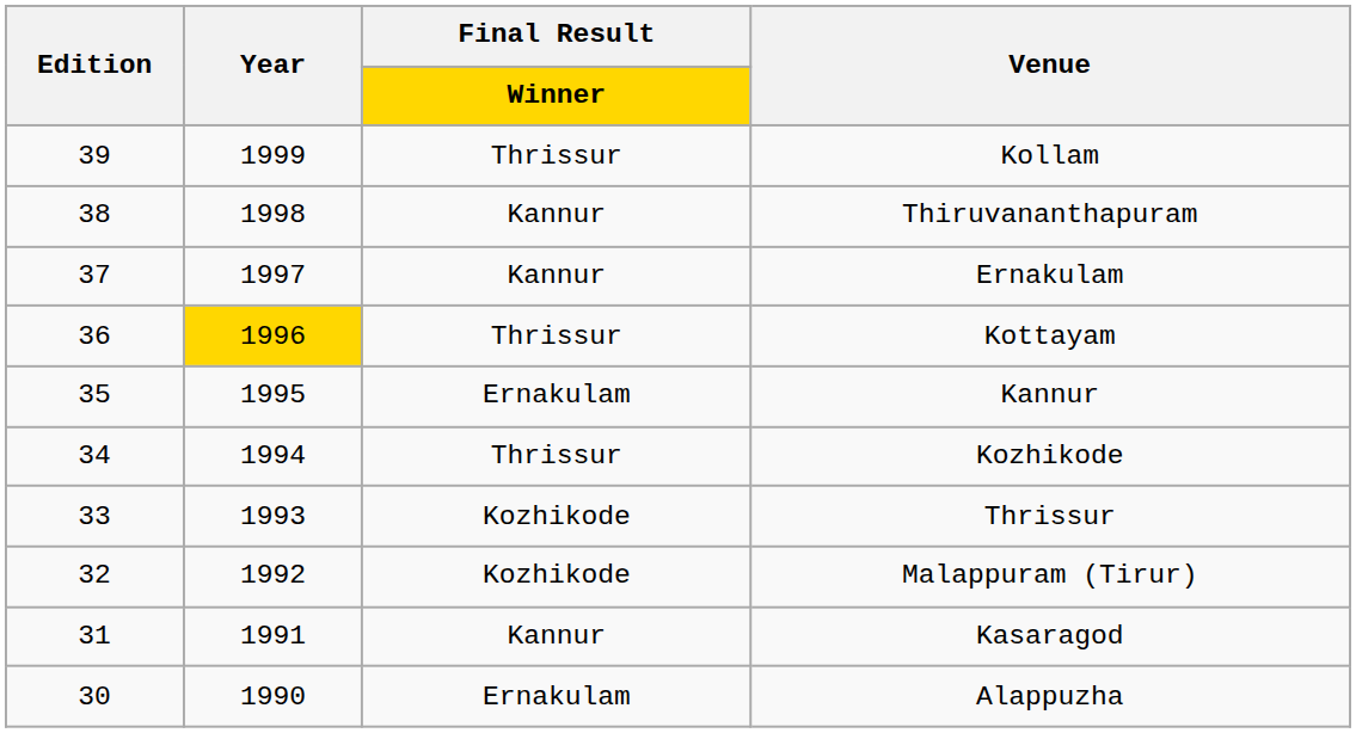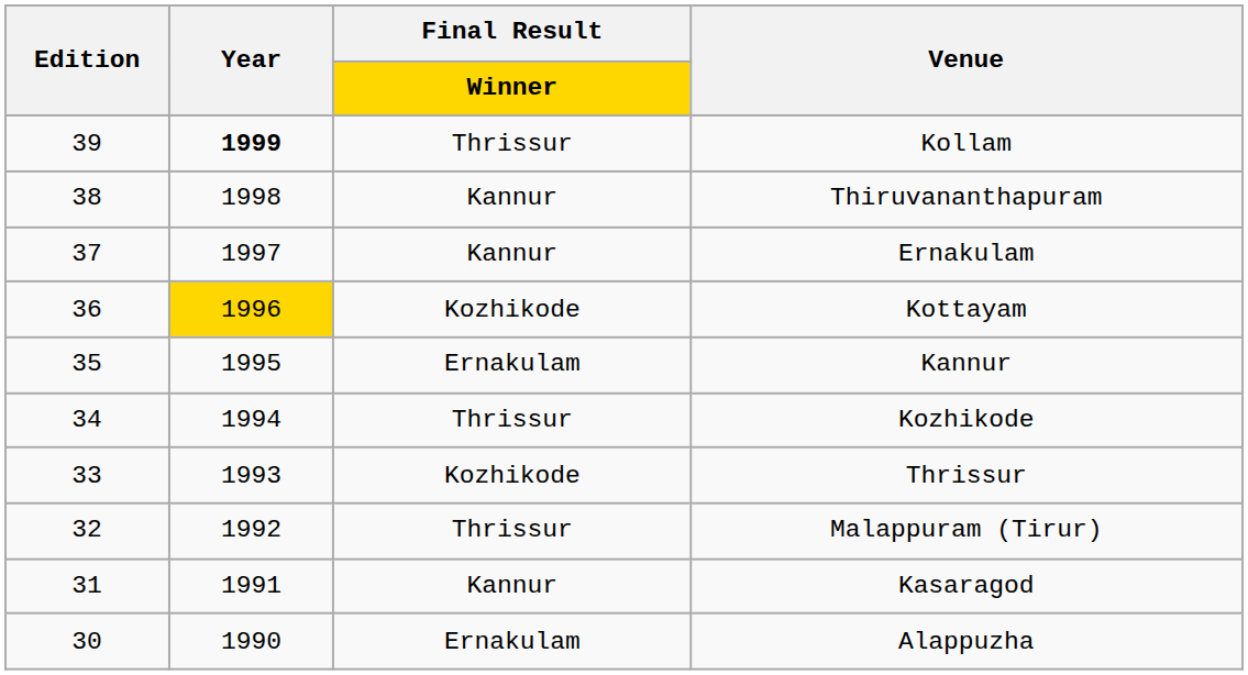 <table class="wikitable" style="text-align:center; line-height:20px; font-size:90%;">
 <tr>
 <th rowspan="2" width=70px>Edition</th>
 <th rowspan="2" width=71px>Year</th>
 <th colspan="1" width=160px>Final Result</th>
 <th rowspan="2" width=250px>Venue</th>
 </tr>
 <tr>
 <th width=99px style="background:gold;">Winner</th>
 </tr>
 <tr>
 <td>39</td>
-<td>1999</td>
+<td><strong>1999</strong></td>
 <td>Thrissur</td>
 <td>Kollam</td>
 </tr>
 <tr>
 <td>38</td>
 <td>1998</td>
 <td>Kannur</td>
 <td>Thiruvananthapuram</td>
 </tr>
 <tr>
 <td>37</td>
 <td>1997</td>
 <td>Kannur</td>
 <td>Ernakulam</td>
 </tr>
 <tr>
 <td>36</td>
 <td style="background: gold;">1996</td>
-<td>Thrissur</td>
+<td>Kozhikode</td>
 <td>Kottayam</td>
 </tr>
 <tr>
 <td>35</td>
 <td>1995</td>
 <td>Ernakulam</td>
 <td>Kannur</td>
 </tr>
 <tr>
 <td>34</td>
 <td>1994</td>
 <td>Thrissur</td>
 <td>Kozhikode</td>
 </tr>
 <tr>
 <td>33</td>
 <td>1993</td>
 <td>Kozhikode</td>
 <td>Thrissur</td>
 </tr>
 <tr>
 <td>32</td>
 <td>1992</td>
-<td>Kozhikode</td>
+<td>Thrissur</td>
 <td>Malappuram (Tirur)</td>
 </tr>
 <tr>
 <td>31</td>
 <td>1991</td>
 <td>Kannur</td>
 <td>Kasaragod</td>
 </tr>
 <tr>
 <td>30</td>
 <td>1990</td>
 <td>Ernakulam</td>
 <td>Alappuzha</td>
 </tr>
 </table>
